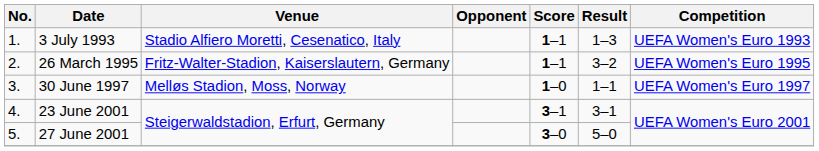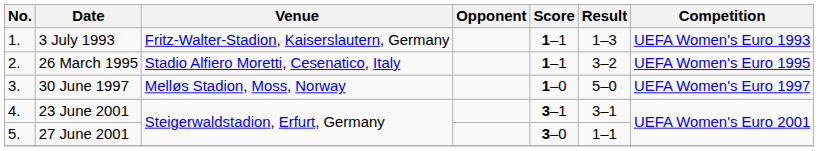 <table class="wikitable">
 <tr>
 <th>No.</th>
 <th>Date</th>
 <th>Venue</th>
 <th>Opponent</th>
 <th>Score</th>
 <th>Result</th>
 <th>Competition</th>
 </tr>
 <tr>
 <td>1.</td>
 <td>3 July 1993</td>
-<td><a href='#'>Stadio Alfiero Moretti</a>, <a href='#'>Cesenatico</a>, <a href='#'>Italy</a></td>
+<td><a href='#'>Fritz-Walter-Stadion</a>, <a href='#'>Kaiserslautern</a>, Germany</td>
 <td></td>
 <td align=center><strong>1</strong>–1</td>
 <td align=center>1–3</td>
 <td><a href='#'>UEFA Women's Euro 1993</a></td>
 </tr>
 <tr>
 <td>2.</td>
 <td>26 March 1995</td>
-<td><a href='#'>Fritz-Walter-Stadion</a>, <a href='#'>Kaiserslautern</a>, Germany</td>
+<td><a href='#'>Stadio Alfiero Moretti</a>, <a href='#'>Cesenatico</a>, <a href='#'>Italy</a></td>
 <td></td>
 <td align=center><strong>1</strong>–1</td>
 <td align=center>3–2</td>
 <td><a href='#'>UEFA Women's Euro 1995</a></td>
 </tr>
 <tr>
 <td>3.</td>
 <td>30 June 1997</td>
 <td><a href='#'>Melløs Stadion</a>, <a href='#'>Moss</a>, <a href='#'>Norway</a></td>
 <td></td>
 <td align=center><strong>1</strong>–0</td>
-<td align=center>1–1</td>
+<td align=center>5–0</td>
 <td><a href='#'>UEFA Women's Euro 1997</a></td>
 </tr>
 <tr>
 <td>4.</td>
 <td>23 June 2001</td>
 <td rowspan=2><a href='#'>Steigerwaldstadion</a>, <a href='#'>Erfurt</a>, Germany</td>
 <td></td>
 <td align=center><strong>3</strong>–1</td>
 <td align=center>3–1</td>
 <td rowspan=2><a href='#'>UEFA Women's Euro 2001</a></td>
 </tr>
 <tr>
 <td>5.</td>
 <td>27 June 2001</td>
 <td></td>
 <td align=center><strong>3</strong>–0</td>
-<td align=center>5–0</td>
+<td align=center>1–1</td>
 </tr>
 <tr>
 </tr>
 </table>
